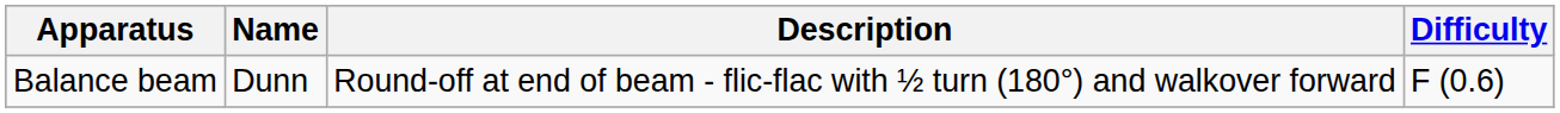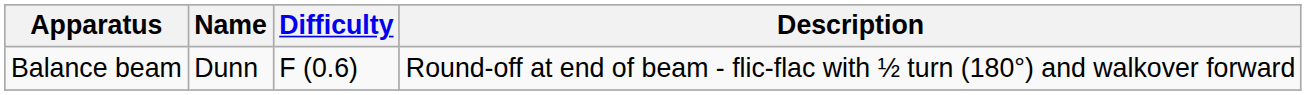 <table class="wikitable">
 <tr>
 <th>Apparatus</th>
 <th>Name</th>
+<th><a href='#'>Difficulty</a></th>
 <th>Description</th>
-<th><a href='#'>Difficulty</a></th>
 </tr>
 <tr>
 <td>Balance beam</td>
 <td>Dunn</td>
+<td>F (0.6)</td>
 <td>Round-off at end of beam - flic-flac with ½ turn (180°) and walkover forward</td>
-<td>F (0.6)</td>
 </tr>
 </table>
